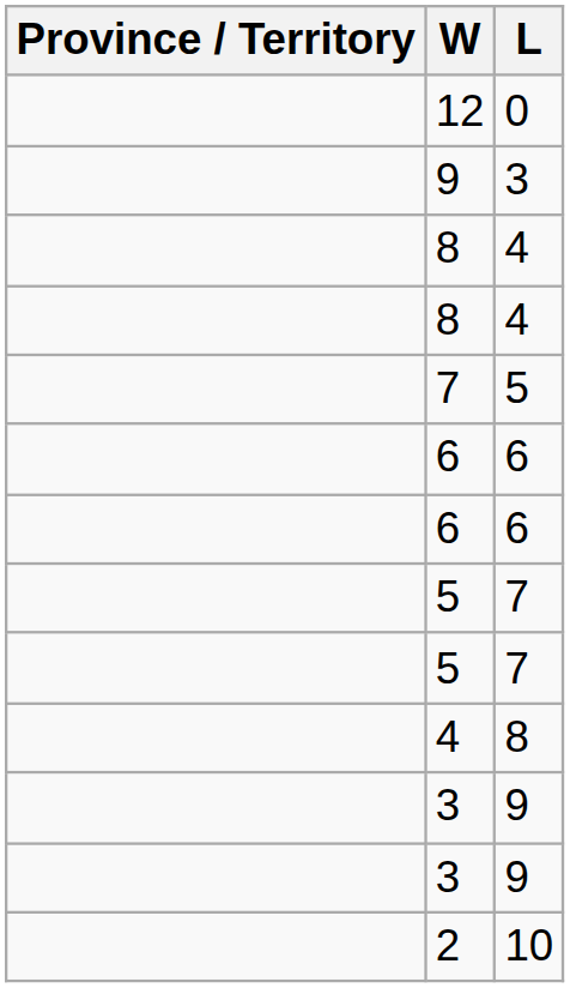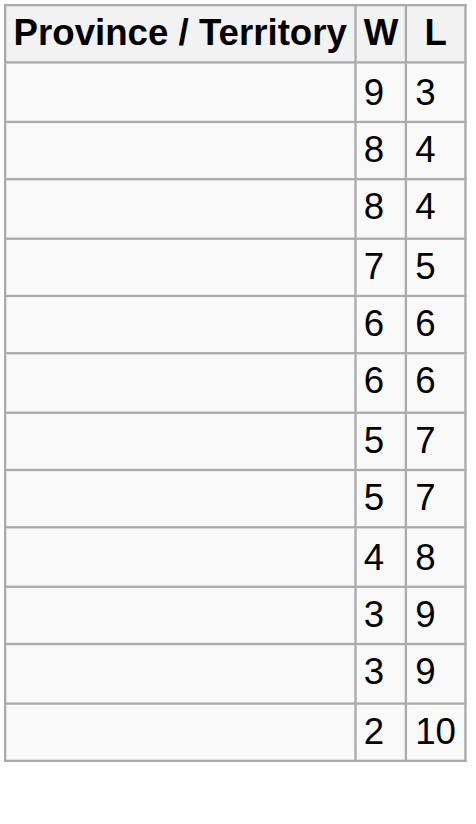 <table class="wikitable">
 <tr>
 <th>Province / Territory</th>
 <th>W</th>
 <th>L</th>
-</tr>
-<tr>
-<td></td>
-<td>12</td>
-<td>0</td>
 </tr>
 <tr>
 <td></td>
 <td>9</td>
 <td>3</td>
 </tr>
 <tr>
 <td></td>
 <td>8</td>
 <td>4</td>
 </tr>
 <tr>
 <td></td>
 <td>8</td>
 <td>4</td>
 </tr>
 <tr>
 <td></td>
 <td>7</td>
 <td>5</td>
 </tr>
 <tr>
 <td></td>
 <td>6</td>
 <td>6</td>
 </tr>
 <tr>
 <td></td>
 <td>6</td>
 <td>6</td>
 </tr>
 <tr>
 <td></td>
 <td>5</td>
 <td>7</td>
 </tr>
 <tr>
 <td></td>
 <td>5</td>
 <td>7</td>
 </tr>
 <tr>
 <td></td>
 <td>4</td>
 <td>8</td>
 </tr>
 <tr>
 <td></td>
 <td>3</td>
 <td>9</td>
 </tr>
 <tr>
 <td></td>
 <td>3</td>
 <td>9</td>
 </tr>
 <tr>
 <td></td>
 <td>2</td>
 <td>10</td>
 </tr>
 </table>
